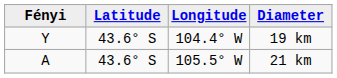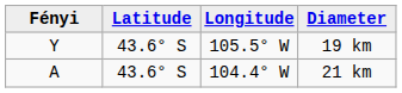 <table class="wikitable">
 <tr>
 <th width="25%" style="background:#eeeeee;">Fényi</th>
 <th width="25%" style="background:#eeeeee;"><a href='#'>Latitude</a></th>
 <th width="25%" style="background:#eeeeee;"><a href='#'>Longitude</a></th>
 <th width="25%" style="background:#eeeeee;"><a href='#'>Diameter</a></th>
 </tr>
 <tr>
 <td align="center">Y</td>
 <td align="center">43.6° S</td>
-<td align="center">104.4° W</td>
+<td align="center">105.5° W</td>
 <td align="center">19 km</td>
 </tr>
 <tr>
 <td align="center">A</td>
 <td align="center">43.6° S</td>
-<td align="center">105.5° W</td>
+<td align="center">104.4° W</td>
 <td align="center">21 km</td>
 </tr>
 </table>
